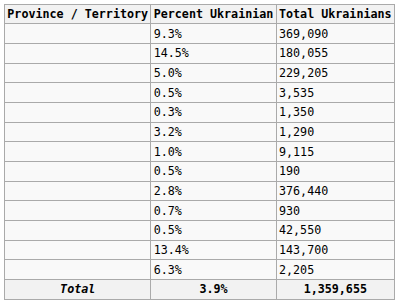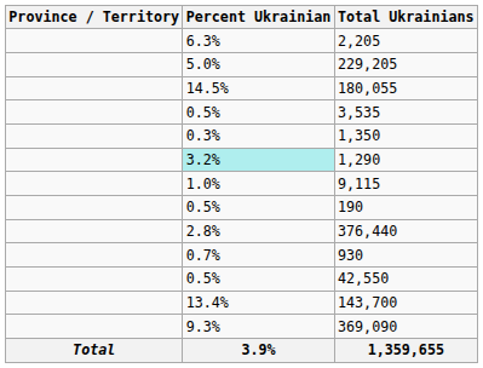 <table class="wikitable sortable collapsible" style="font-size: 90%;">
 <tr>
 <th>Province / Territory</th>
 <th>Percent Ukrainian</th>
 <th>Total Ukrainians</th>
 </tr>
 <tr>
 <td></td>
-<td>9.3%</td>
-<td>369,090</td>
+<td>6.3%</td>
+<td>2,205</td>
+</tr>
+<tr>
+<td></td>
+<td>5.0%</td>
+<td>229,205</td>
 </tr>
 <tr>
 <td></td>
 <td>14.5%</td>
 <td>180,055</td>
-</tr>
-<tr>
-<td></td>
-<td>5.0%</td>
-<td>229,205</td>
 </tr>
 <tr>
 <td></td>
 <td>0.5%</td>
 <td>3,535</td>
 </tr>
 <tr>
 <td></td>
 <td>0.3%</td>
 <td>1,350</td>
 </tr>
 <tr>
 <td></td>
-<td>3.2%</td>
+<td style="background: paleturquoise;">3.2%</td>
 <td>1,290</td>
 </tr>
 <tr>
 <td></td>
 <td>1.0%</td>
 <td>9,115</td>
 </tr>
 <tr>
 <td></td>
 <td>0.5%</td>
 <td>190</td>
 </tr>
 <tr>
 <td></td>
 <td>2.8%</td>
 <td>376,440</td>
 </tr>
 <tr>
 <td></td>
 <td>0.7%</td>
 <td>930</td>
 </tr>
 <tr>
 <td></td>
 <td>0.5%</td>
 <td>42,550</td>
 </tr>
 <tr>
 <td></td>
 <td>13.4%</td>
 <td>143,700</td>
 </tr>
 <tr>
 <td></td>
-<td>6.3%</td>
-<td>2,205</td>
+<td>9.3%</td>
+<td>369,090</td>
 </tr>
 <tr>
 <th><em>Total</em></th>
 <th>3.9%</th>
 <th>1,359,655</th>
 </tr>
 </table>
